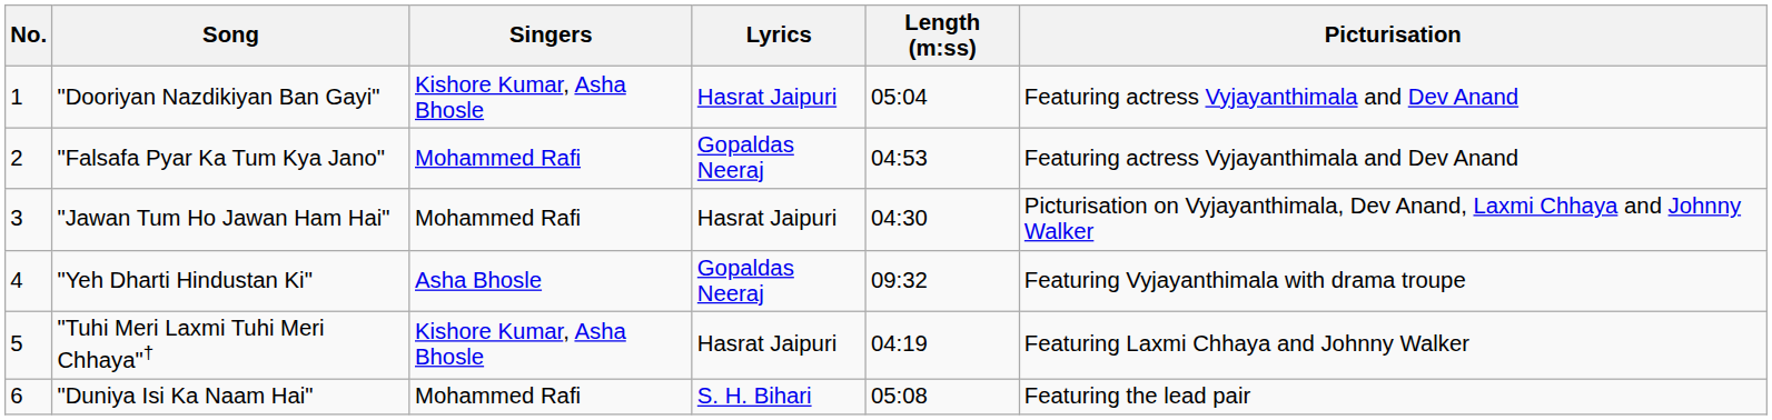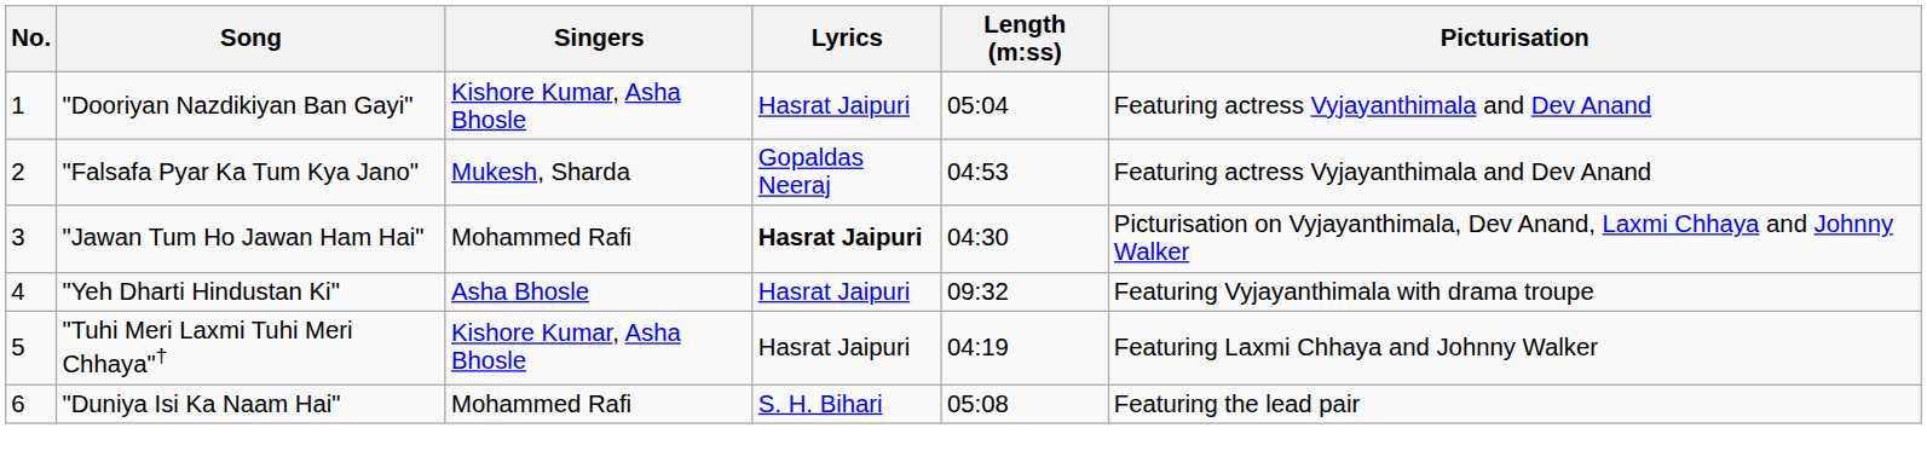 <table class="wikitable">
 <tr>
 <th>No.</th>
 <th>Song</th>
 <th>Singers</th>
 <th>Lyrics</th>
 <th>Length (m:ss)</th>
 <th>Picturisation</th>
 </tr>
 <tr>
 <td>1</td>
 <td>"Dooriyan Nazdikiyan Ban Gayi"</td>
 <td><a href='#'>Kishore Kumar</a>, <a href='#'>Asha Bhosle</a></td>
 <td><a href='#'>Hasrat Jaipuri</a></td>
 <td>05:04</td>
 <td>Featuring actress <a href='#'>Vyjayanthimala</a> and <a href='#'>Dev Anand</a></td>
 </tr>
 <tr>
 <td>2</td>
 <td>"Falsafa Pyar Ka Tum Kya Jano"</td>
-<td><a href='#'>Mohammed Rafi</a></td>
+<td><a href='#'>Mukesh</a>, Sharda</td>
 <td><a href='#'>Gopaldas Neeraj</a></td>
 <td>04:53</td>
 <td>Featuring actress Vyjayanthimala and Dev Anand</td>
 </tr>
 <tr>
 <td>3</td>
 <td>"Jawan Tum Ho Jawan Ham Hai"</td>
 <td>Mohammed Rafi</td>
-<td>Hasrat Jaipuri</td>
+<td><strong>Hasrat Jaipuri</strong></td>
 <td>04:30</td>
 <td>Picturisation on Vyjayanthimala, Dev Anand, <a href='#'>Laxmi Chhaya</a> and <a href='#'>Johnny Walker</a></td>
 </tr>
 <tr>
 <td>4</td>
 <td>"Yeh Dharti Hindustan Ki"</td>
 <td><a href='#'>Asha Bhosle</a></td>
-<td><a href='#'>Gopaldas Neeraj</a></td>
+<td><a href='#'>Hasrat Jaipuri</a></td>
 <td>09:32</td>
 <td>Featuring Vyjayanthimala with drama troupe</td>
 </tr>
 <tr>
 <td>5</td>
 <td>"Tuhi Meri Laxmi Tuhi Meri Chhaya"<sup>†</sup></td>
 <td><a href='#'>Kishore Kumar</a>, <a href='#'>Asha Bhosle</a></td>
 <td>Hasrat Jaipuri</td>
 <td>04:19</td>
 <td>Featuring Laxmi Chhaya and Johnny Walker</td>
 </tr>
 <tr>
 <td>6</td>
 <td>"Duniya Isi Ka Naam Hai"</td>
 <td>Mohammed Rafi</td>
 <td><a href='#'>S. H. Bihari</a></td>
 <td>05:08</td>
 <td>Featuring the lead pair</td>
 </tr>
 </table>
